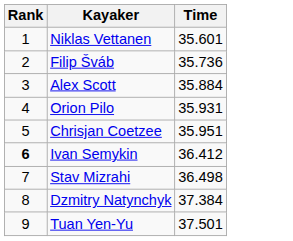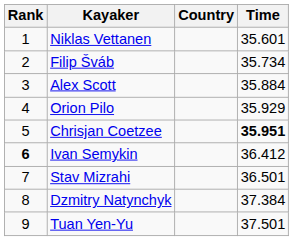 <table class="wikitable" style="text-align:center">
 <tr>
 <th>Rank</th>
 <th>Kayaker</th>
+<th>Country</th>
 <th>Time</th>
 </tr>
 <tr>
 <td>1</td>
 <td align="left"><a href='#'>Niklas Vettanen</a></td>
+<td align="left"></td>
 <td>35.601</td>
 </tr>
 <tr>
 <td>2</td>
 <td align="left"><a href='#'>Filip Šváb</a></td>
-<td>35.736</td>
+<td align="left"></td>
+<td>35.734</td>
 </tr>
 <tr>
 <td>3</td>
 <td align="left"><a href='#'>Alex Scott</a></td>
+<td align="left"></td>
 <td>35.884</td>
 </tr>
 <tr>
 <td>4</td>
 <td align="left"><a href='#'>Orion Pilo</a></td>
-<td>35.931</td>
+<td align="left"></td>
+<td>35.929</td>
 </tr>
 <tr>
 <td>5</td>
 <td align="left"><a href='#'>Chrisjan Coetzee</a></td>
-<td>35.951</td>
+<td align="left"></td>
+<td><strong>35.951</strong></td>
 </tr>
 <tr>
 <td><strong>6</strong></td>
 <td align="left"><a href='#'>Ivan Semykin</a></td>
+<td align="left"></td>
 <td>36.412</td>
 </tr>
 <tr>
 <td>7</td>
 <td align="left"><a href='#'>Stav Mizrahi</a></td>
-<td>36.498</td>
+<td align="left"></td>
+<td>36.501</td>
 </tr>
 <tr>
 <td>8</td>
 <td align="left"><a href='#'>Dzmitry Natynchyk</a></td>
+<td align="left"></td>
 <td>37.384</td>
 </tr>
 <tr>
 <td>9</td>
 <td align="left"><a href='#'>Tuan Yen-Yu</a></td>
+<td align="left"></td>
 <td>37.501</td>
 </tr>
 </table>
